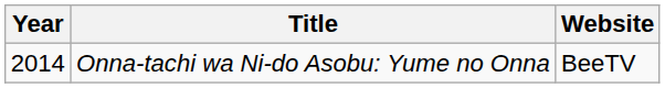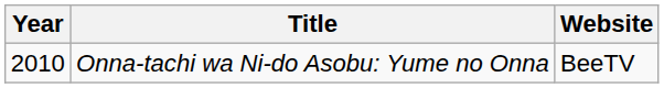 <table class="wikitable">
 <tr>
 <th>Year</th>
 <th>Title</th>
 <th>Website</th>
 </tr>
 <tr>
-<td>2014</td>
+<td>2010</td>
 <td><em>Onna-tachi wa Ni-do Asobu: Yume no Onna</em></td>
 <td>BeeTV</td>
 </tr>
 </table>
